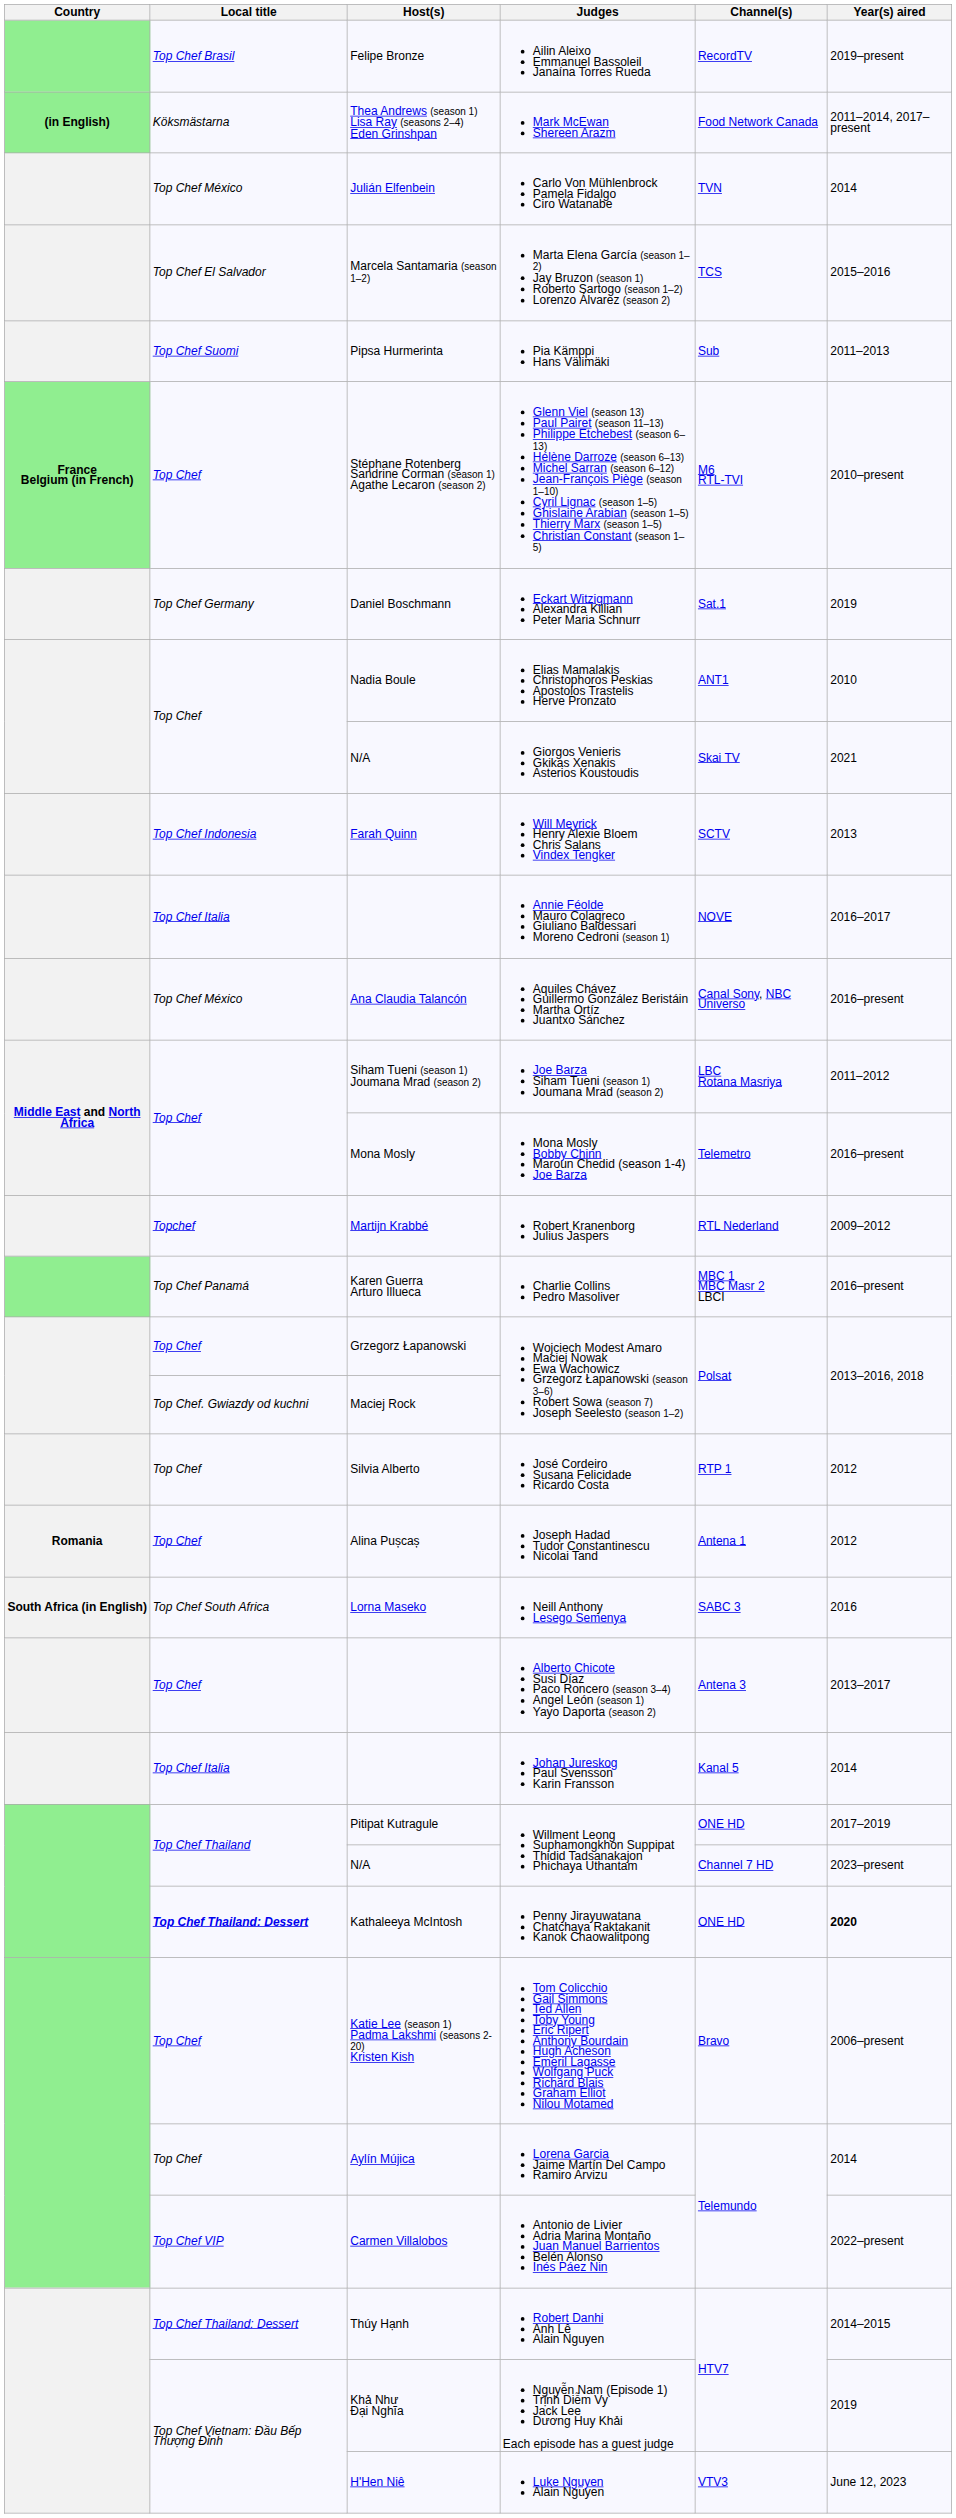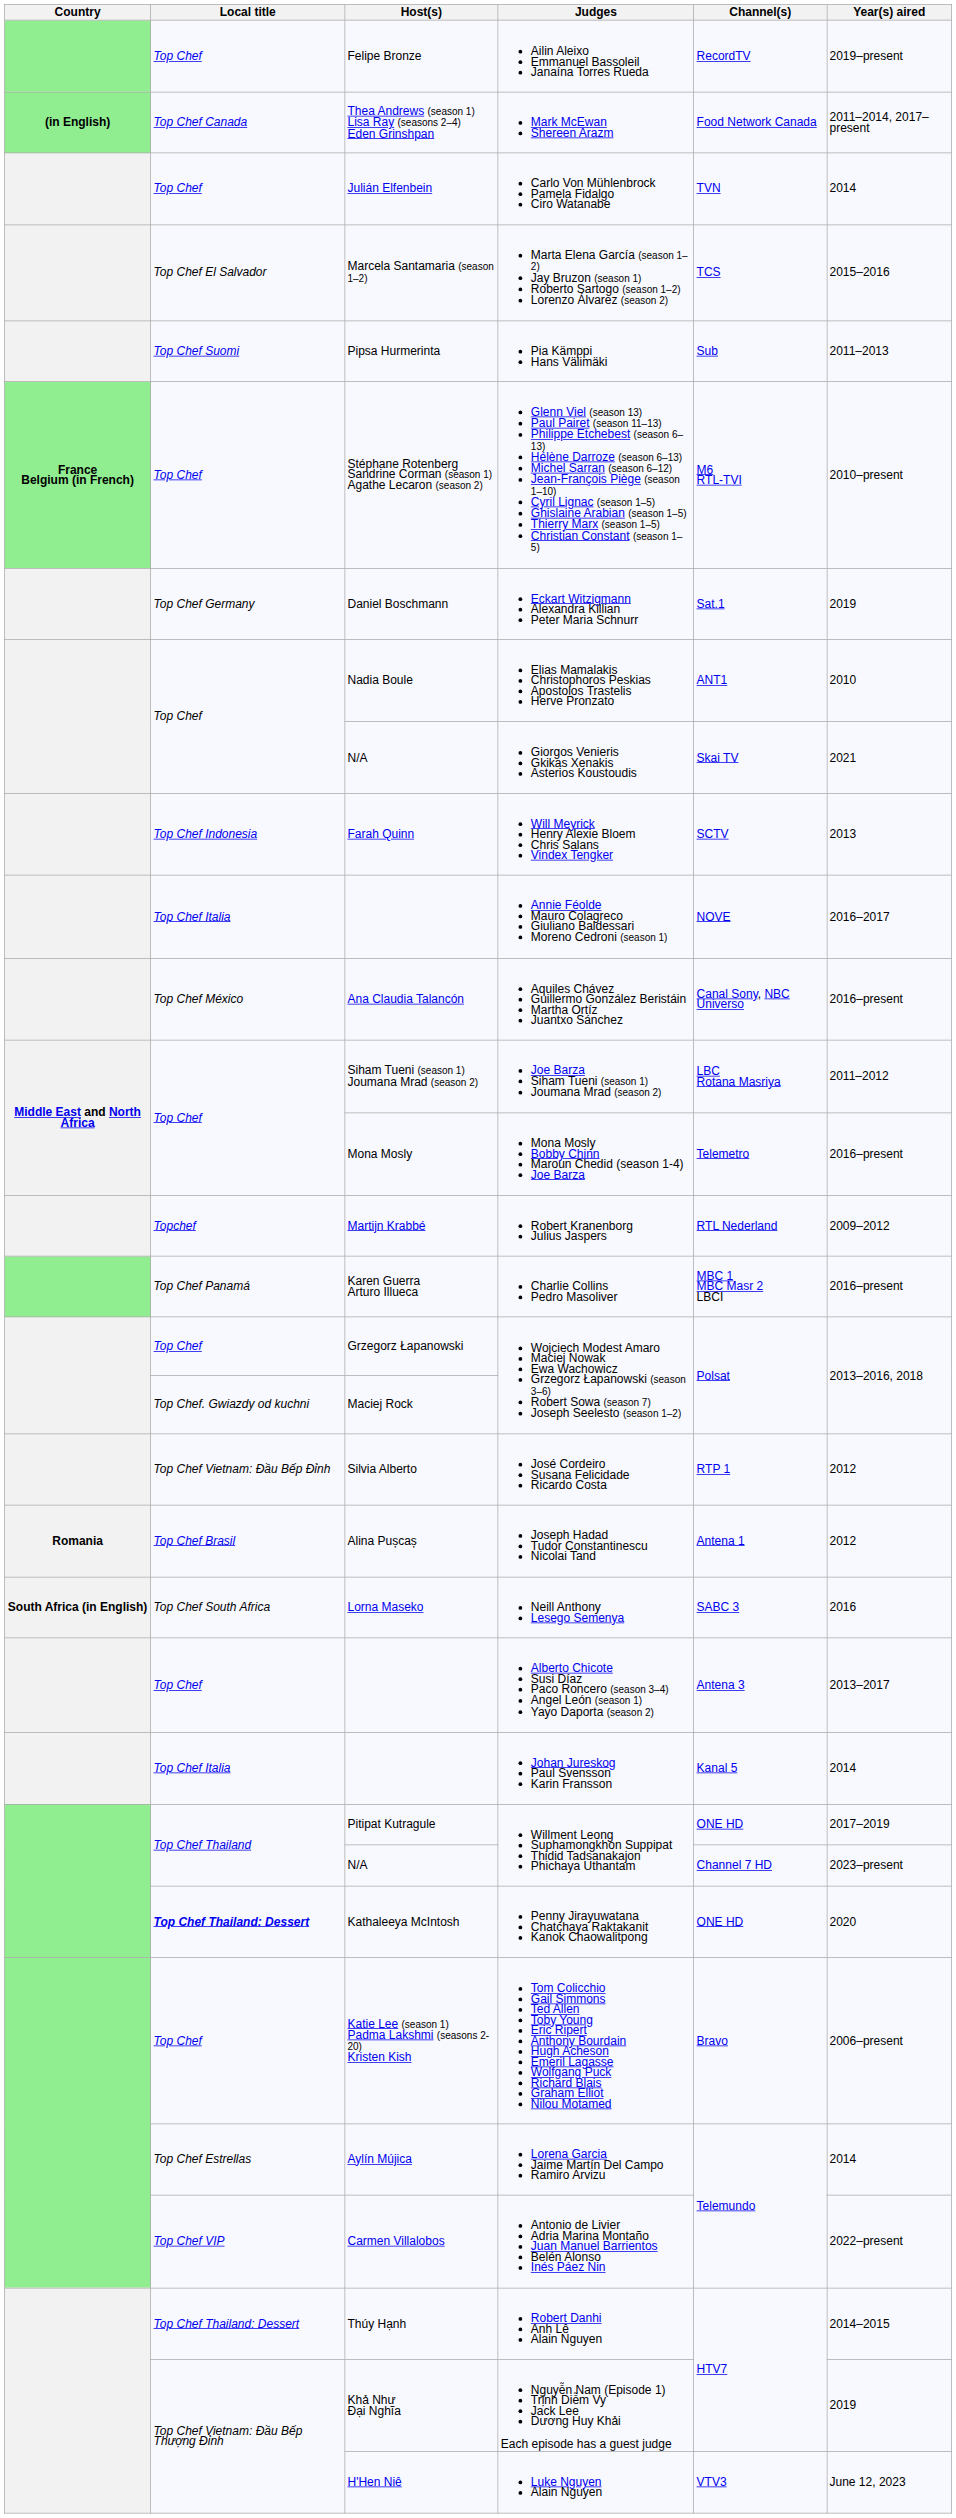 <table class="wikitable plainrowheaders" style="text-align:left; line-height:14px; background:#f8f8ff; width:100%;">
 <tr>
 <th scope="col">Country</th>
 <th scope="col">Local title</th>
 <th scope="col">Host(s)</th>
 <th scope="col">Judges</th>
 <th scope="col">Channel(s)</th>
 <th scope="col">Year(s) aired</th>
 </tr>
 <tr>
 <th scope="row" style="background:#90EE90;"></th>
-<td><em><a href='#'>Top Chef Brasil</a></em></td>
+<td><em><a href='#'>Top Chef</a></em></td>
 <td>Felipe Bronze</td>
 <td><br><ul><li>Ailin Aleixo<br></li><li>Emmanuel Bassoleil<br></li><li>Janaína Torres Rueda<br></li></ul></td>
 <td><a href='#'>RecordTV</a></td>
 <td>2019–present</td>
 </tr>
 <tr>
 <th scope="row"style="background:#90EE90;"> (in English)</th>
-<td><em>Köksmästarna</em></td>
+<td><em> <a href='#'>Top Chef Canada</a></em></td>
 <td><a href='#'>Thea Andrews</a> <small>(season 1)</small><br><a href='#'>Lisa Ray</a> <small>(seasons 2–4)</small><br><a href='#'>Eden Grinshpan</a></td>
 <td><br><ul><li><a href='#'>Mark McEwan</a></li><li><a href='#'>Shereen Arazm</a></li></ul></td>
 <td><a href='#'>Food Network Canada</a></td>
 <td>2011–2014, 2017–present</td>
 </tr>
 <tr>
 <th scope="row"></th>
-<td><em>Top Chef México</em></td>
+<td><em><a href='#'>Top Chef</a></em></td>
 <td><a href='#'>Julián Elfenbein</a></td>
 <td><br><ul><li>Carlo Von Mühlenbrock</li><li>Pamela Fidalgo</li><li>Ciro Watanabe</li></ul></td>
 <td><a href='#'>TVN</a></td>
 <td>2014</td>
 </tr>
 <tr>
 <th scope="row"></th>
 <td><em>Top Chef El Salvador</em></td>
 <td>Marcela Santamaria <small>(season 1–2)</small></td>
 <td><br><ul><li>Marta Elena García <small>(season 1–2)</small></li><li>Jay Bruzon <small>(season 1)</small></li><li>Roberto Sartogo <small>(season 1–2)</small></li><li>Lorenzo Álvarez <small>(season 2)</small></li></ul></td>
 <td><a href='#'>TCS</a></td>
 <td>2015–2016</td>
 </tr>
 <tr>
 <th scope="row"></th>
 <td><em><a href='#'>Top Chef Suomi</a></em></td>
 <td>Pipsa Hurmerinta</td>
 <td><br><ul><li>Pia Kämppi</li><li>Hans Välimäki</li></ul></td>
 <td><a href='#'>Sub</a></td>
 <td>2011–2013</td>
 </tr>
 <tr>
 <th scope="row"style="background:#90EE90;"> France<br> Belgium (in French)</th>
 <td><em><a href='#'>Top Chef</a></em></td>
 <td>Stéphane Rotenberg<br>Sandrine Corman <small>(season 1)</small><br>Agathe Lecaron <small>(season 2)</small></td>
 <td><br><ul><li><a href='#'>Glenn Viel</a> <small>(season 13)</small></li><li><a href='#'>Paul Pairet</a> <small>(season 11–13)</small></li><li><a href='#'>Philippe Etchebest</a> <small>(season 6–13)</small></li><li><a href='#'>Hélène Darroze</a> <small>(season 6–13)</small></li><li><a href='#'>Michel Sarran</a> <small>(season 6–12)</small></li><li><a href='#'>Jean-François Piège</a> <small>(season 1–10)</small></li><li><a href='#'>Cyril Lignac</a> <small>(season 1–5)</small></li><li><a href='#'>Ghislaine Arabian</a> <small>(season 1–5)</small></li><li><a href='#'>Thierry Marx</a> <small>(season 1–5)</small></li><li><a href='#'>Christian Constant</a> <small>(season 1–5)</small></li></ul></td>
 <td> <a href='#'>M6</a><br> <a href='#'>RTL-TVI</a></td>
 <td>2010–present</td>
 </tr>
 <tr>
 <th scope="row"></th>
 <td><em>Top Chef Germany</em></td>
 <td>Daniel Boschmann</td>
 <td><br><ul><li><a href='#'>Eckart Witzigmann</a></li><li>Alexandra Killian</li><li>Peter Maria Schnurr</li></ul></td>
 <td><a href='#'>Sat.1</a></td>
 <td>2019</td>
 </tr>
 <tr>
 <th scope="row" rowspan="2"></th>
 <td rowspan="2"><em>Top Chef</em></td>
 <td>Nadia Boule</td>
 <td><br><ul><li>Elias Mamalakis</li><li>Christophoros Peskias</li><li>Apostolos Trastelis</li><li>Herve Pronzato</li></ul></td>
 <td><a href='#'>ANT1</a></td>
 <td>2010</td>
 </tr>
 <tr>
 <td>N/A</td>
 <td><br><ul><li>Giorgos Venieris</li><li>Gkikas Xenakis</li><li>Asterios Koustoudis</li></ul></td>
 <td><a href='#'>Skai TV</a></td>
 <td>2021</td>
 </tr>
 <tr>
 <th scope="row"></th>
 <td><em><a href='#'>Top Chef Indonesia</a></em></td>
 <td><a href='#'>Farah Quinn</a></td>
 <td><br><ul><li><a href='#'>Will Meyrick</a></li><li>Henry Alexie Bloem</li><li>Chris Salans</li><li><a href='#'>Vindex Tengker</a></li></ul></td>
 <td><a href='#'>SCTV</a></td>
 <td>2013</td>
 </tr>
 <tr>
 <th scope="row"></th>
 <td><em><a href='#'>Top Chef Italia</a></em></td>
 <td></td>
 <td><br><ul><li><a href='#'>Annie Féolde</a></li><li>Mauro Colagreco</li><li>Giuliano Baldessari</li><li>Moreno Cedroni <small>(season 1)</small></li></ul></td>
 <td><a href='#'>NOVE</a></td>
 <td>2016–2017</td>
 </tr>
 <tr>
 <th scope="row"></th>
 <td><em>Top Chef México</em></td>
 <td><a href='#'>Ana Claudia Talancón</a></td>
 <td><br><ul><li>Aquiles Chávez</li><li>Guillermo González Beristáin</li><li>Martha Ortíz</li><li>Juantxo Sánchez</li></ul></td>
 <td><a href='#'>Canal Sony</a>, <a href='#'>NBC Universo</a></td>
 <td>2016–present</td>
 </tr>
 <tr>
 <th scope="row" rowspan=2> <a href='#'>Middle East</a> and <a href='#'>North Africa</a></th>
 <td rowspan=2><em><a href='#'>Top Chef</a></em></td>
 <td>Siham Tueni <small>(season 1)</small><br>Joumana Mrad <small>(season 2)</small></td>
 <td><br><ul><li><a href='#'>Joe Barza</a></li><li>Siham Tueni <small>(season 1)</small></li><li>Joumana Mrad <small>(season 2)</small></li></ul></td>
 <td><a href='#'>LBC</a><br><a href='#'>Rotana Masriya</a></td>
 <td>2011–2012</td>
 </tr>
 <tr>
 <td>Mona Mosly</td>
 <td><br><ul><li>Mona Mosly</li><li><a href='#'>Bobby Chinn</a></li><li>Maroun Chedid (season 1-4)</li><li><a href='#'>Joe Barza</a></li></ul></td>
 <td><a href='#'>Telemetro</a></td>
 <td>2016–present</td>
 </tr>
 <tr>
 <th scope="row"></th>
 <td><em><a href='#'>Topchef</a></em></td>
 <td><a href='#'>Martijn Krabbé</a></td>
 <td><br><ul><li>Robert Kranenborg</li><li>Julius Jaspers</li></ul></td>
 <td><a href='#'>RTL Nederland</a></td>
 <td>2009–2012</td>
 </tr>
 <tr>
 <th scope="row"style="background:#90EE90;"></th>
 <td><em>Top Chef Panamá</em></td>
 <td>Karen Guerra<br>Arturo Illueca</td>
 <td><br><ul><li>Charlie Collins</li><li>Pedro Masoliver</li></ul></td>
 <td><a href='#'>MBC 1</a><br><a href='#'>MBC Masr 2</a><br>LBCI</td>
 <td>2016–present</td>
 </tr>
 <tr>
 <th scope="row" rowspan=2></th>
 <td><em><a href='#'>Top Chef</a></em> </td>
 <td>Grzegorz Łapanowski</td>
 <td rowspan=2><br><ul><li>Wojciech Modest Amaro</li><li>Maciej Nowak</li><li>Ewa Wachowicz</li><li>Grzegorz Łapanowski <small>(season 3–6)</small></li><li>Robert Sowa <small>(season 7)</small></li><li>Joseph Seelesto <small>(season 1–2)</small></li></ul></td>
 <td rowspan=2><a href='#'>Polsat</a></td>
 <td rowspan=2>2013–2016, 2018</td>
 </tr>
 <tr>
 <td><em>Top Chef. Gwiazdy od kuchni</em> </td>
 <td>Maciej Rock</td>
 </tr>
 <tr>
 <th scope="row"></th>
-<td><em>Top Chef</em></td>
+<td><em>Top Chef Vietnam: Đầu Bếp Đỉnh</em></td>
 <td>Silvia Alberto</td>
 <td><br><ul><li>José Cordeiro</li><li>Susana Felicidade</li><li>Ricardo Costa</li></ul></td>
 <td><a href='#'>RTP 1</a></td>
 <td>2012</td>
 </tr>
 <tr>
 <th scope="row"> Romania</th>
-<td><em><a href='#'>Top Chef</a></em></td>
+<td><em><a href='#'>Top Chef Brasil</a></em></td>
 <td>Alina Pușcaș</td>
 <td><br><ul><li>Joseph Hadad</li><li>Tudor Constantinescu</li><li>Nicolai Tand</li></ul></td>
 <td><a href='#'>Antena 1</a></td>
 <td>2012</td>
 </tr>
 <tr>
 <th scope="row"> South Africa (in English)</th>
 <td><em>Top Chef South Africa</em></td>
 <td><a href='#'>Lorna Maseko</a></td>
 <td><br><ul><li>Neill Anthony</li><li><a href='#'>Lesego Semenya</a></li></ul></td>
 <td><a href='#'>SABC 3</a></td>
 <td>2016</td>
 </tr>
 <tr>
 <th scope="row"></th>
 <td><em><a href='#'>Top Chef</a></em></td>
 <td></td>
 <td><br><ul><li><a href='#'>Alberto Chicote</a></li><li>Susi Díaz</li><li>Paco Roncero <small>(season 3–4)</small></li><li>Angel León <small>(season 1)</small></li><li>Yayo Daporta <small>(season 2)</small></li></ul></td>
 <td><a href='#'>Antena 3</a></td>
 <td>2013–2017</td>
 </tr>
 <tr>
 <th scope="row"></th>
 <td><em><a href='#'>Top Chef Italia</a></em></td>
 <td></td>
 <td><br><ul><li><a href='#'>Johan Jureskog</a></li><li>Paul Svensson</li><li>Karin Fransson</li></ul></td>
 <td><a href='#'>Kanal 5</a></td>
 <td>2014</td>
 </tr>
 <tr>
 <th rowspan="3" scope="row" style="background:#90EE90;"></th>
 <td rowspan="2"><em><a href='#'>Top Chef Thailand</a></em></td>
 <td>Pitipat Kutragule</td>
 <td rowspan="2"><br><ul><li>Willment Leong</li><li>Suphamongkhon Suppipat</li><li>Thidid Tadsanakajon</li><li>Phichaya Uthantam</li></ul></td>
 <td><a href='#'>ONE HD</a></td>
 <td>2017–2019</td>
 </tr>
 <tr>
 <td>N/A</td>
 <td><a href='#'>Channel 7 HD</a></td>
 <td>2023–present</td>
 </tr>
 <tr>
 <td><strong><em><a href='#'>Top Chef Thailand: Dessert</a></em></strong></td>
 <td>Kathaleeya McIntosh</td>
 <td><br><ul><li>Penny Jirayuwatana</li><li>Chatchaya Raktakanit</li><li>Kanok Chaowalitpong</li></ul></td>
 <td><a href='#'>ONE HD</a></td>
-<td><strong>2020</strong></td>
+<td>2020</td>
 </tr>
 <tr>
 <th scope="row" rowspan="3" style="background:#90EE90;"></th>
 <td><em><a href='#'>Top Chef</a></em></td>
 <td><a href='#'>Katie Lee</a> <small>(season 1)</small><br><a href='#'>Padma Lakshmi</a> <small>(seasons 2-20)</small><br><a href='#'>Kristen Kish</a></td>
 <td><br><ul><li><a href='#'>Tom Colicchio</a></li><li><a href='#'>Gail Simmons</a></li><li><a href='#'>Ted Allen</a></li><li><a href='#'>Toby Young</a></li><li><a href='#'>Eric Ripert</a></li><li><a href='#'>Anthony Bourdain</a></li><li><a href='#'>Hugh Acheson</a></li><li><a href='#'>Emeril Lagasse</a></li><li><a href='#'>Wolfgang Puck</a></li><li><a href='#'>Richard Blais</a></li><li><a href='#'>Graham Elliot</a></li><li><a href='#'>Nilou Motamed</a></li></ul></td>
 <td><a href='#'>Bravo</a></td>
 <td>2006–present</td>
 </tr>
 <tr>
-<td><em>Top Chef</em></td>
+<td><em>Top Chef Estrellas</em></td>
 <td><a href='#'>Aylín Mújica</a></td>
 <td><br><ul><li><a href='#'>Lorena Garcia</a></li><li>Jaime Martín Del Campo</li><li>Ramiro Arvizu</li></ul></td>
 <td rowspan="2"><a href='#'>Telemundo</a></td>
 <td>2014</td>
 </tr>
 <tr>
 <td><em><a href='#'>Top Chef VIP</a></em></td>
 <td><a href='#'>Carmen Villalobos</a></td>
 <td><br><ul><li>Antonio de Livier</li><li>Adria Marina Montaño </li><li><a href='#'>Juan Manuel Barrientos</a> </li><li>Belén Alonso </li><li><a href='#'>Inés Páez Nin</a> </li></ul></td>
 <td>2022–present</td>
 </tr>
 <tr>
 <th rowspan="3" scope="row"></th>
 <td><em><a href='#'>Top Chef Thailand: Dessert</a></em></td>
 <td>Thúy Hạnh</td>
 <td><br><ul><li><a href='#'>Robert Danhi</a></li><li>Anh Lê</li><li>Alain Nguyen</li></ul></td>
 <td rowspan="2"><a href='#'>HTV7</a></td>
 <td>2014–2015</td>
 </tr>
 <tr>
 <td rowspan="2"><em>Top Chef Vietnam: Đầu Bếp Thượng Đỉnh</em></td>
 <td>Khả Như<br>Đại Nghĩa</td>
 <td><br><ul><li>Nguyễn Nam (Episode 1)</li><li>Trịnh Diễm Vy</li><li>Jack Lee</li><li>Dương Huy Khải</li></ul>Each episode has a guest judge</td>
 <td>2019</td>
 </tr>
 <tr>
 <td><a href='#'>H'Hen Niê</a></td>
 <td><br><ul><li><a href='#'>Luke Nguyen</a></li><li>Alain Nguyen</li></ul></td>
 <td><a href='#'>VTV3</a></td>
 <td>June 12, 2023</td>
 </tr>
 </table>
